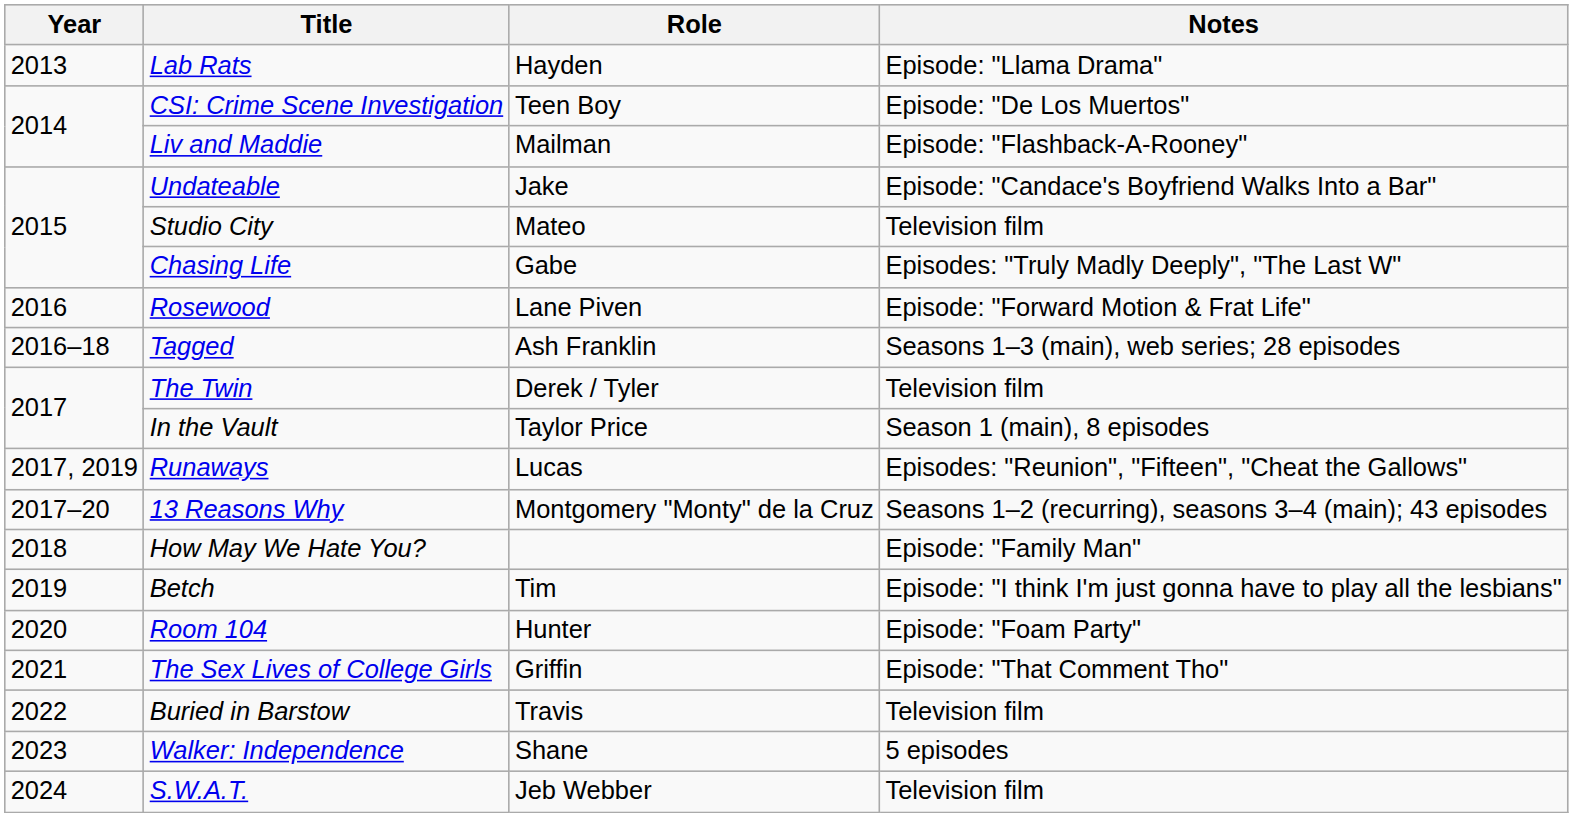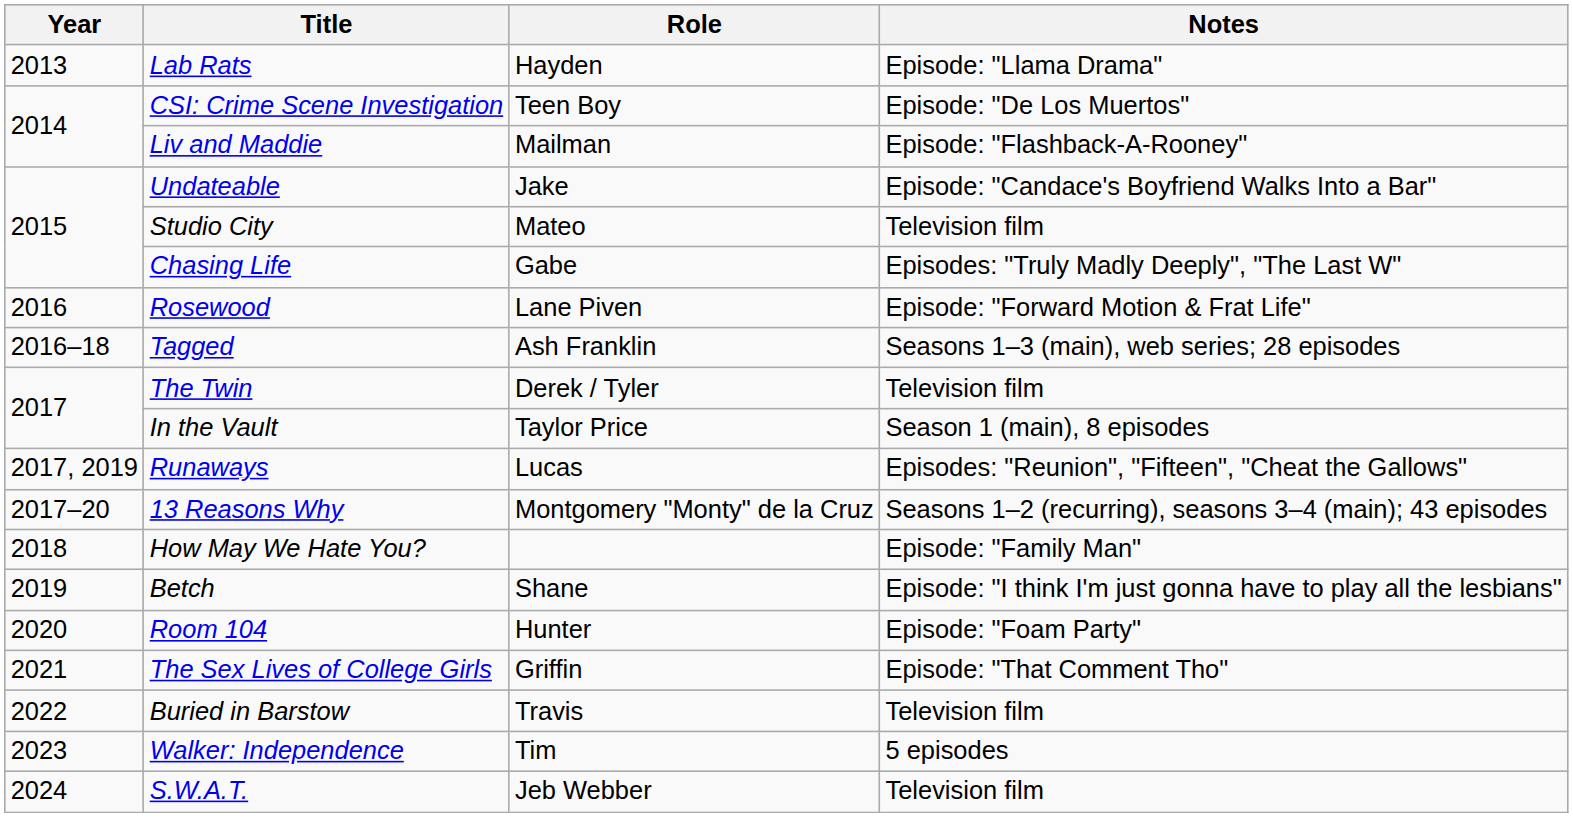 <table class="wikitable sortable">
 <tr>
 <th>Year</th>
 <th>Title</th>
 <th>Role</th>
 <th class="unsortable">Notes</th>
 </tr>
 <tr>
 <td>2013</td>
 <td><a href='#'><em>Lab Rats</em></a></td>
 <td>Hayden</td>
 <td>Episode: "Llama Drama"</td>
 </tr>
 <tr>
 <td rowspan="2">2014</td>
 <td><em><a href='#'>CSI: Crime Scene Investigation</a></em></td>
 <td>Teen Boy</td>
 <td>Episode: "De Los Muertos"</td>
 </tr>
 <tr>
 <td><em><a href='#'>Liv and Maddie</a></em></td>
 <td>Mailman</td>
 <td>Episode: "Flashback-A-Rooney"</td>
 </tr>
 <tr>
 <td rowspan="3">2015</td>
 <td><em><a href='#'>Undateable</a></em></td>
 <td>Jake</td>
 <td>Episode: "Candace's Boyfriend Walks Into a Bar"</td>
 </tr>
 <tr>
 <td><em>Studio City</em></td>
 <td>Mateo</td>
 <td>Television film</td>
 </tr>
 <tr>
 <td><em><a href='#'>Chasing Life</a></em></td>
 <td>Gabe</td>
 <td>Episodes: "Truly Madly Deeply", "The Last W"</td>
 </tr>
 <tr>
 <td>2016</td>
 <td><a href='#'><em>Rosewood</em></a></td>
 <td>Lane Piven</td>
 <td>Episode: "Forward Motion & Frat Life"</td>
 </tr>
 <tr>
 <td>2016–18</td>
 <td><a href='#'><em>Tagged</em></a></td>
 <td>Ash Franklin</td>
 <td>Seasons 1–3 (main), web series; 28 episodes</td>
 </tr>
 <tr>
 <td rowspan="2">2017</td>
 <td><a href='#'><em>The Twin</em></a></td>
 <td>Derek / Tyler</td>
 <td>Television film</td>
 </tr>
 <tr>
 <td><em>In the Vault</em></td>
 <td>Taylor Price</td>
 <td>Season 1 (main), 8 episodes</td>
 </tr>
 <tr>
 <td>2017, 2019</td>
 <td><a href='#'><em>Runaways</em></a></td>
 <td>Lucas</td>
 <td>Episodes: "Reunion", "Fifteen", "Cheat the Gallows"</td>
 </tr>
 <tr>
 <td>2017–20</td>
 <td><em><a href='#'>13 Reasons Why</a></em></td>
 <td>Montgomery "Monty" de la Cruz</td>
 <td>Seasons 1–2 (recurring), seasons 3–4 (main); 43 episodes</td>
 </tr>
 <tr>
 <td>2018</td>
 <td><em>How May We Hate You?</em></td>
 <td></td>
 <td>Episode: "Family Man"</td>
 </tr>
 <tr>
 <td>2019</td>
 <td><em>Betch</em></td>
-<td>Tim</td>
+<td>Shane</td>
 <td>Episode: "I think I'm just gonna have to play all the lesbians"</td>
 </tr>
 <tr>
 <td>2020</td>
 <td><em><a href='#'>Room 104</a></em></td>
 <td>Hunter</td>
 <td>Episode: "Foam Party"</td>
 </tr>
 <tr>
 <td>2021</td>
 <td><em><a href='#'>The Sex Lives of College Girls</a></em></td>
 <td>Griffin</td>
 <td>Episode: "That Comment Tho"</td>
 </tr>
 <tr>
 <td>2022</td>
 <td><em>Buried in Barstow</em></td>
 <td>Travis</td>
 <td>Television film</td>
 </tr>
 <tr>
 <td>2023</td>
 <td><em><a href='#'>Walker: Independence</a></em></td>
-<td>Shane</td>
+<td>Tim</td>
 <td>5 episodes</td>
 </tr>
 <tr>
 <td>2024</td>
 <td><em><a href='#'>S.W.A.T.</a></em></td>
 <td>Jeb Webber</td>
 <td>Television film</td>
 </tr>
 </table>
